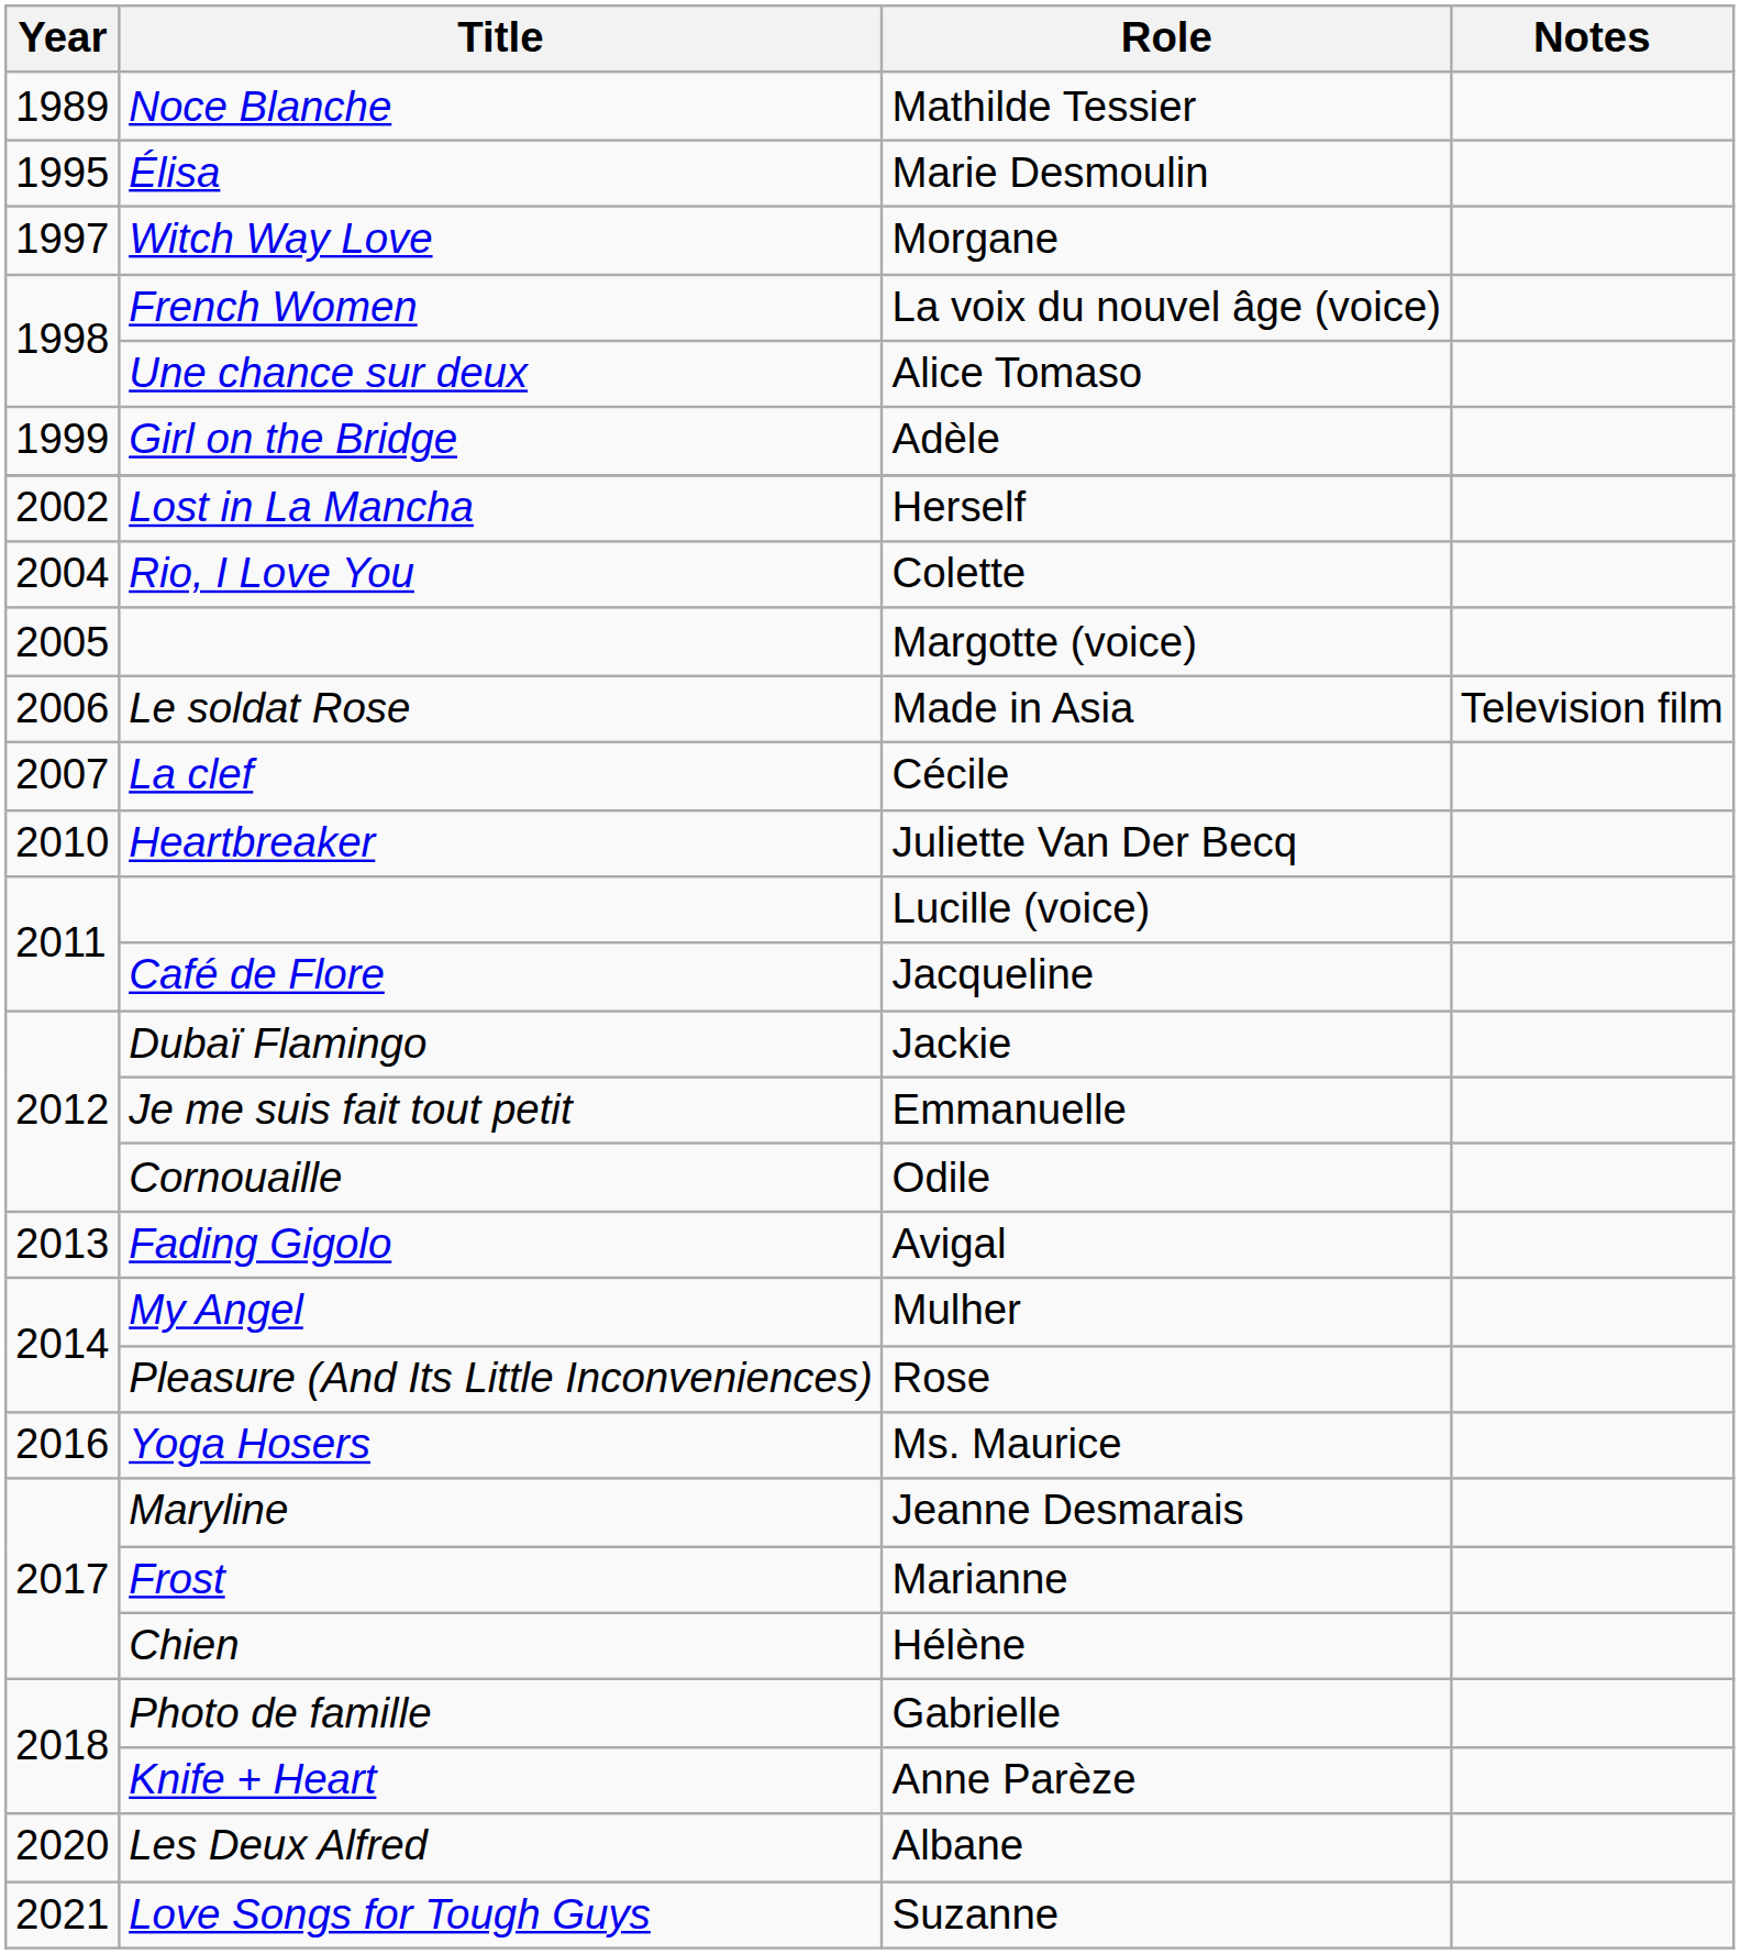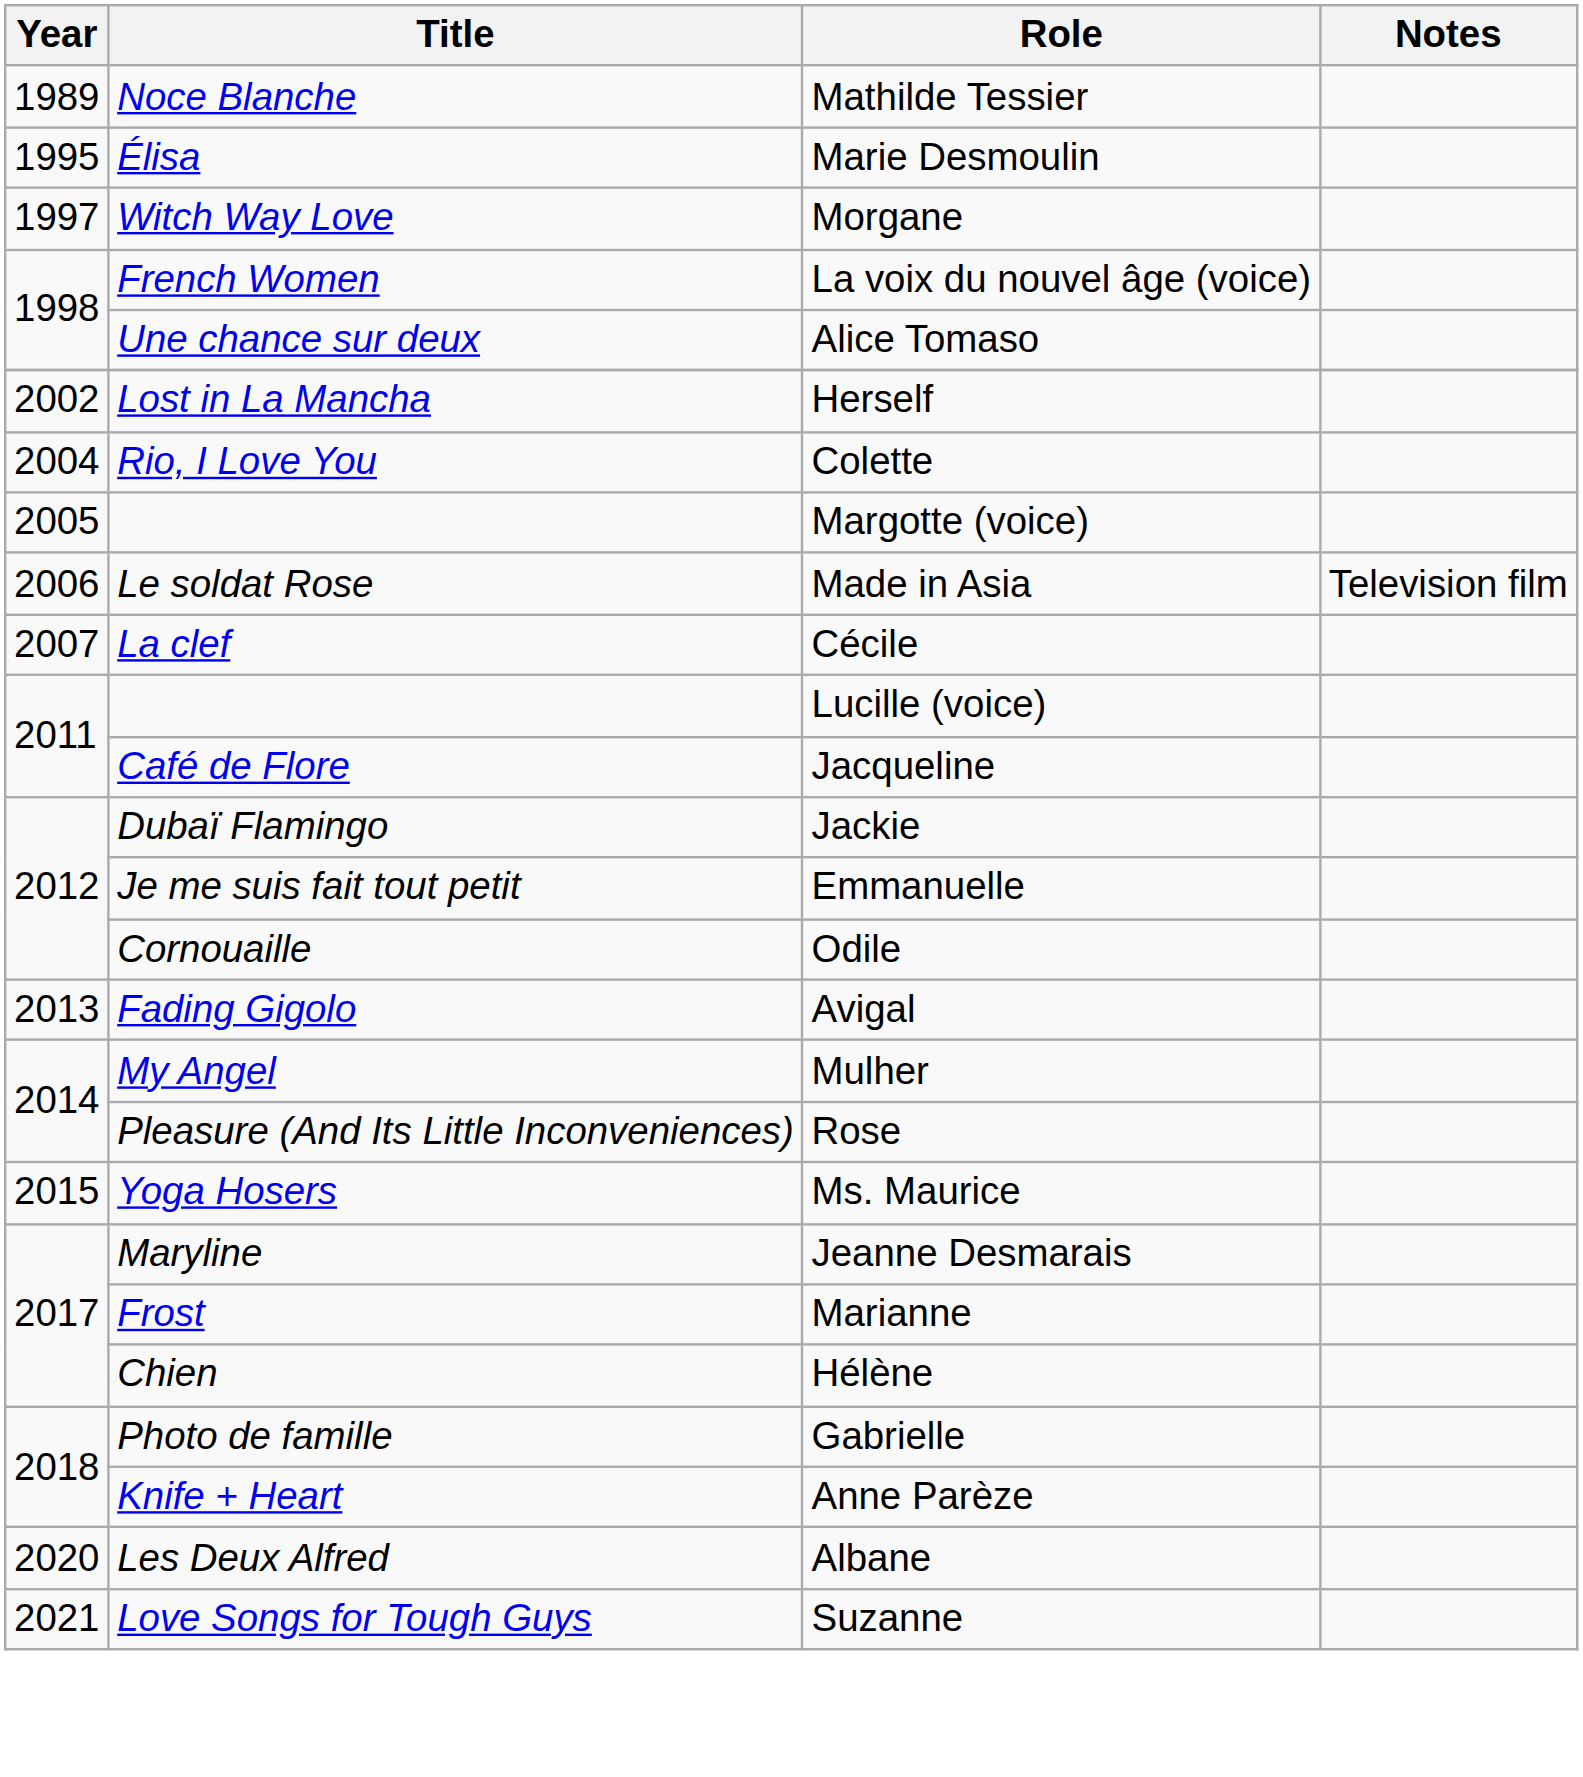 <table class="wikitable sortable">
 <tr>
 <th>Year</th>
 <th>Title</th>
 <th>Role</th>
 <th class="unsortable">Notes</th>
 </tr>
 <tr>
 <td>1989</td>
 <td><em><a href='#'>Noce Blanche</a></em></td>
 <td>Mathilde Tessier</td>
 <td></td>
 </tr>
 <tr>
 <td>1995</td>
 <td><em><a href='#'>Élisa</a></em></td>
 <td>Marie Desmoulin</td>
 <td></td>
 </tr>
 <tr>
 <td>1997</td>
 <td><em><a href='#'>Witch Way Love</a></em></td>
 <td>Morgane</td>
 <td></td>
 </tr>
 <tr>
 <td rowspan="2">1998</td>
 <td><a href='#'><em>French Women</em></a></td>
 <td>La voix du nouvel âge (voice)</td>
 <td></td>
 </tr>
 <tr>
 <td><em><a href='#'>Une chance sur deux</a></em></td>
 <td>Alice Tomaso</td>
 <td></td>
 </tr>
 <tr>
-<td>1999</td>
-<td><em><a href='#'>Girl on the Bridge</a></em></td>
-<td>Adèle</td>
-<td></td>
-</tr>
-<tr>
 </tr>
 <tr>
 <td>2002</td>
 <td><em><a href='#'>Lost in La Mancha</a></em></td>
 <td>Herself</td>
 <td></td>
 </tr>
 <tr>
 <td>2004</td>
 <td><em><a href='#'>Rio, I Love You</a></em></td>
 <td>Colette</td>
 <td></td>
 </tr>
 <tr>
 <td>2005</td>
 <td><em></em></td>
 <td>Margotte (voice)</td>
 <td></td>
 </tr>
 <tr>
 <td>2006</td>
 <td><em>Le soldat Rose</em></td>
 <td>Made in Asia</td>
 <td>Television film</td>
 </tr>
 <tr>
 <td>2007</td>
 <td><em><a href='#'>La clef</a></em></td>
 <td>Cécile</td>
-<td></td>
-</tr>
-<tr>
-<td>2010</td>
-<td><em><a href='#'>Heartbreaker</a></em></td>
-<td>Juliette Van Der Becq</td>
 <td></td>
 </tr>
 <tr>
 <td rowspan="2">2011</td>
 <td><em></em></td>
 <td>Lucille (voice)</td>
 <td></td>
 </tr>
 <tr>
 <td><em><a href='#'>Café de Flore</a></em></td>
 <td>Jacqueline</td>
 <td></td>
 </tr>
 <tr>
 <td rowspan="3">2012</td>
 <td><em>Dubaï Flamingo</em></td>
 <td>Jackie</td>
 <td></td>
 </tr>
 <tr>
 <td><em>Je me suis fait tout petit</em></td>
 <td>Emmanuelle</td>
 <td></td>
 </tr>
 <tr>
 <td><em>Cornouaille</em></td>
 <td>Odile</td>
 <td></td>
 </tr>
 <tr>
 <td>2013</td>
 <td><em><a href='#'>Fading Gigolo</a></em></td>
 <td>Avigal</td>
 <td></td>
 </tr>
 <tr>
 <td rowspan="2">2014</td>
 <td><em><a href='#'>My Angel</a></em></td>
 <td>Mulher</td>
 <td></td>
 </tr>
 <tr>
 <td><em>Pleasure (And Its Little Inconveniences)</em></td>
 <td>Rose</td>
 <td></td>
 </tr>
 <tr>
-<td>2016</td>
+<td>2015</td>
 <td><em><a href='#'>Yoga Hosers</a></em></td>
 <td>Ms. Maurice</td>
 <td></td>
 </tr>
 <tr>
 <td rowspan="3">2017</td>
 <td><em>Maryline</em></td>
 <td>Jeanne Desmarais</td>
 <td></td>
 </tr>
 <tr>
 <td><em><a href='#'>Frost</a></em></td>
 <td>Marianne</td>
 <td></td>
 </tr>
 <tr>
 <td><em>Chien</em></td>
 <td>Hélène</td>
 <td></td>
 </tr>
 <tr>
 <td rowspan="2">2018</td>
 <td><em>Photo de famille</em></td>
 <td>Gabrielle</td>
 <td></td>
 </tr>
 <tr>
 <td><em><a href='#'>Knife + Heart</a></em></td>
 <td>Anne Parèze</td>
 <td></td>
 </tr>
 <tr>
 <td>2020</td>
 <td><em>Les Deux Alfred</em></td>
 <td>Albane</td>
 <td></td>
 </tr>
 <tr>
 <td>2021</td>
 <td><em><a href='#'>Love Songs for Tough Guys</a></em></td>
 <td>Suzanne</td>
 <td></td>
 </tr>
 </table>
